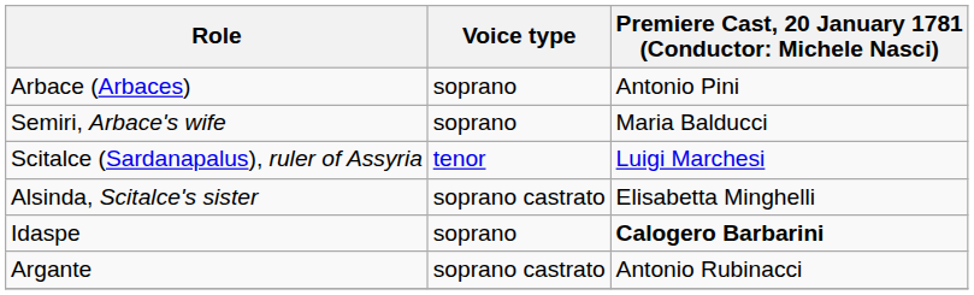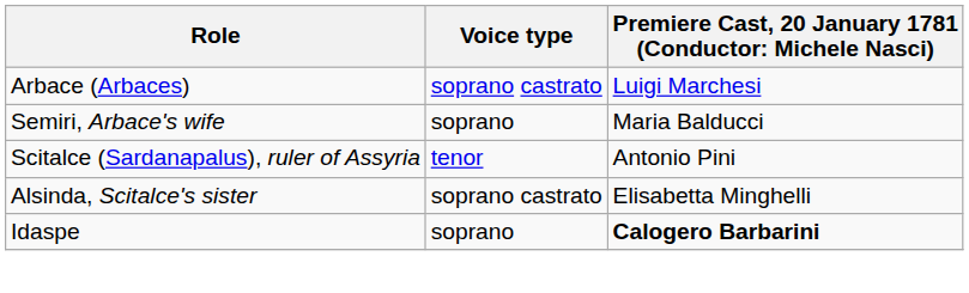 <table class="wikitable">
 <tr>
 <th>Role</th>
 <th>Voice type</th>
 <th>Premiere Cast, 20 January 1781<br>(Conductor: Michele Nasci)</th>
 </tr>
 <tr>
 <td>Arbace (<a href='#'>Arbaces</a>)</td>
-<td>soprano</td>
-<td>Antonio Pini</td>
+<td><a href='#'>soprano</a> <a href='#'>castrato</a></td>
+<td><a href='#'>Luigi Marchesi</a></td>
 </tr>
 <tr>
 <td>Semiri, <em>Arbace's wife</em></td>
 <td>soprano</td>
 <td>Maria Balducci</td>
 </tr>
 <tr>
 <td>Scitalce (<a href='#'>Sardanapalus</a>), <em>ruler of Assyria</em></td>
 <td><a href='#'>tenor</a></td>
-<td><a href='#'>Luigi Marchesi</a></td>
+<td>Antonio Pini</td>
 </tr>
 <tr>
 <td>Alsinda, <em>Scitalce's sister</em></td>
 <td>soprano castrato</td>
 <td>Elisabetta Minghelli</td>
 </tr>
 <tr>
 <td>Idaspe</td>
 <td>soprano</td>
 <td><strong>Calogero Barbarini</strong></td>
 </tr>
 <tr>
-<td>Argante</td>
-<td>soprano castrato</td>
-<td>Antonio Rubinacci</td>
-</tr>
-<tr>
 </tr>
 </table>
